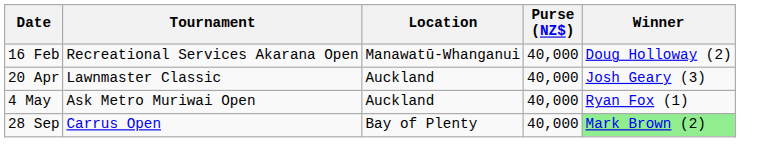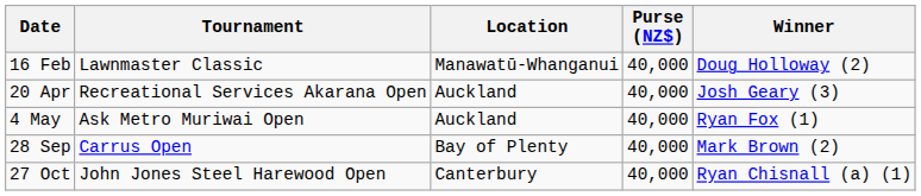 <table class="wikitable" style="font-size:95%">
 <tr>
 <th>Date</th>
 <th>Tournament</th>
 <th>Location</th>
 <th>Purse<br>(<a href='#'>NZ$</a>)</th>
 <th>Winner</th>
 </tr>
 <tr>
 <td>16 Feb</td>
-<td>Recreational Services Akarana Open</td>
+<td>Lawnmaster Classic</td>
 <td>Manawatū-Whanganui</td>
 <td align=right>40,000</td>
 <td> <a href='#'>Doug Holloway</a> (2)</td>
 </tr>
 <tr>
 <td>20 Apr</td>
-<td>Lawnmaster Classic</td>
+<td>Recreational Services Akarana Open</td>
 <td>Auckland</td>
 <td align=right>40,000</td>
 <td> <a href='#'>Josh Geary</a> (3)</td>
 </tr>
 <tr>
 <td>4 May</td>
 <td>Ask Metro Muriwai Open</td>
 <td>Auckland</td>
 <td align=right>40,000</td>
 <td> <a href='#'>Ryan Fox</a> (1)</td>
 </tr>
 <tr>
 <td>28 Sep</td>
 <td><a href='#'>Carrus Open</a></td>
 <td>Bay of Plenty</td>
 <td align=right>40,000</td>
-<td style="background: lightgreen;"> <a href='#'>Mark Brown</a> (2)</td>
+<td> <a href='#'>Mark Brown</a> (2)</td>
+</tr>
+<tr>
+<td>27 Oct</td>
+<td>John Jones Steel Harewood Open</td>
+<td>Canterbury</td>
+<td align=right>40,000</td>
+<td> <a href='#'>Ryan Chisnall</a> (a) (1)</td>
 </tr>
 </table>
